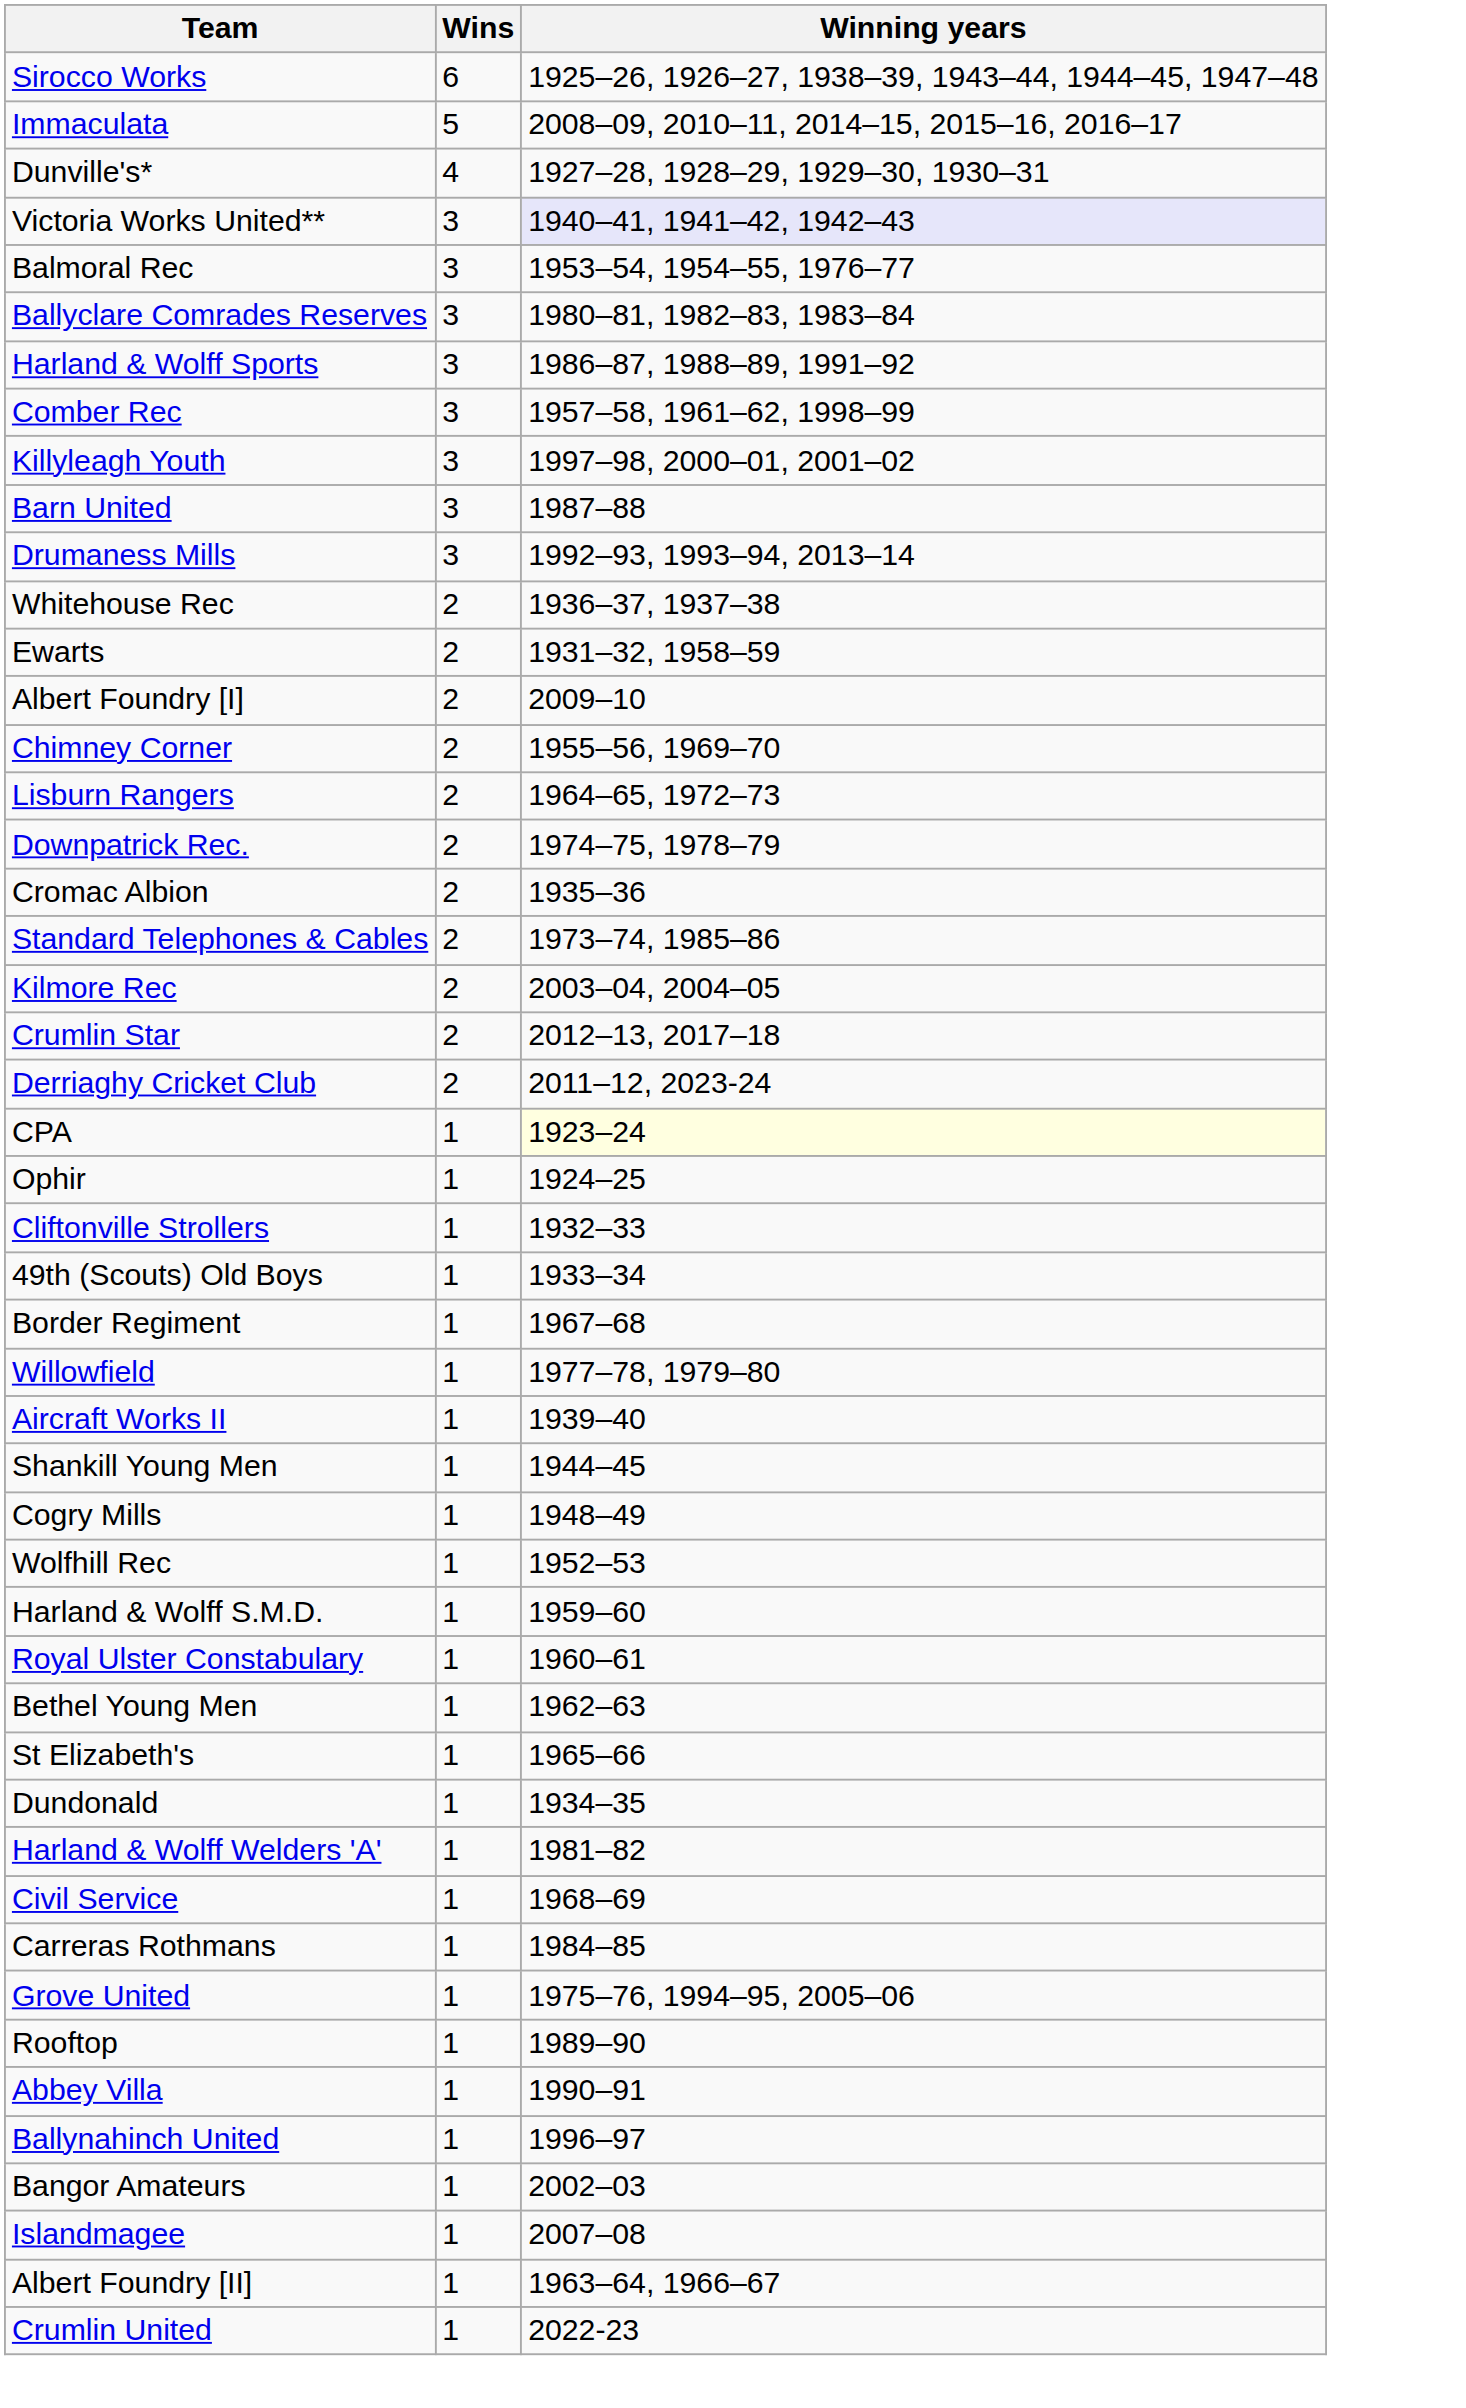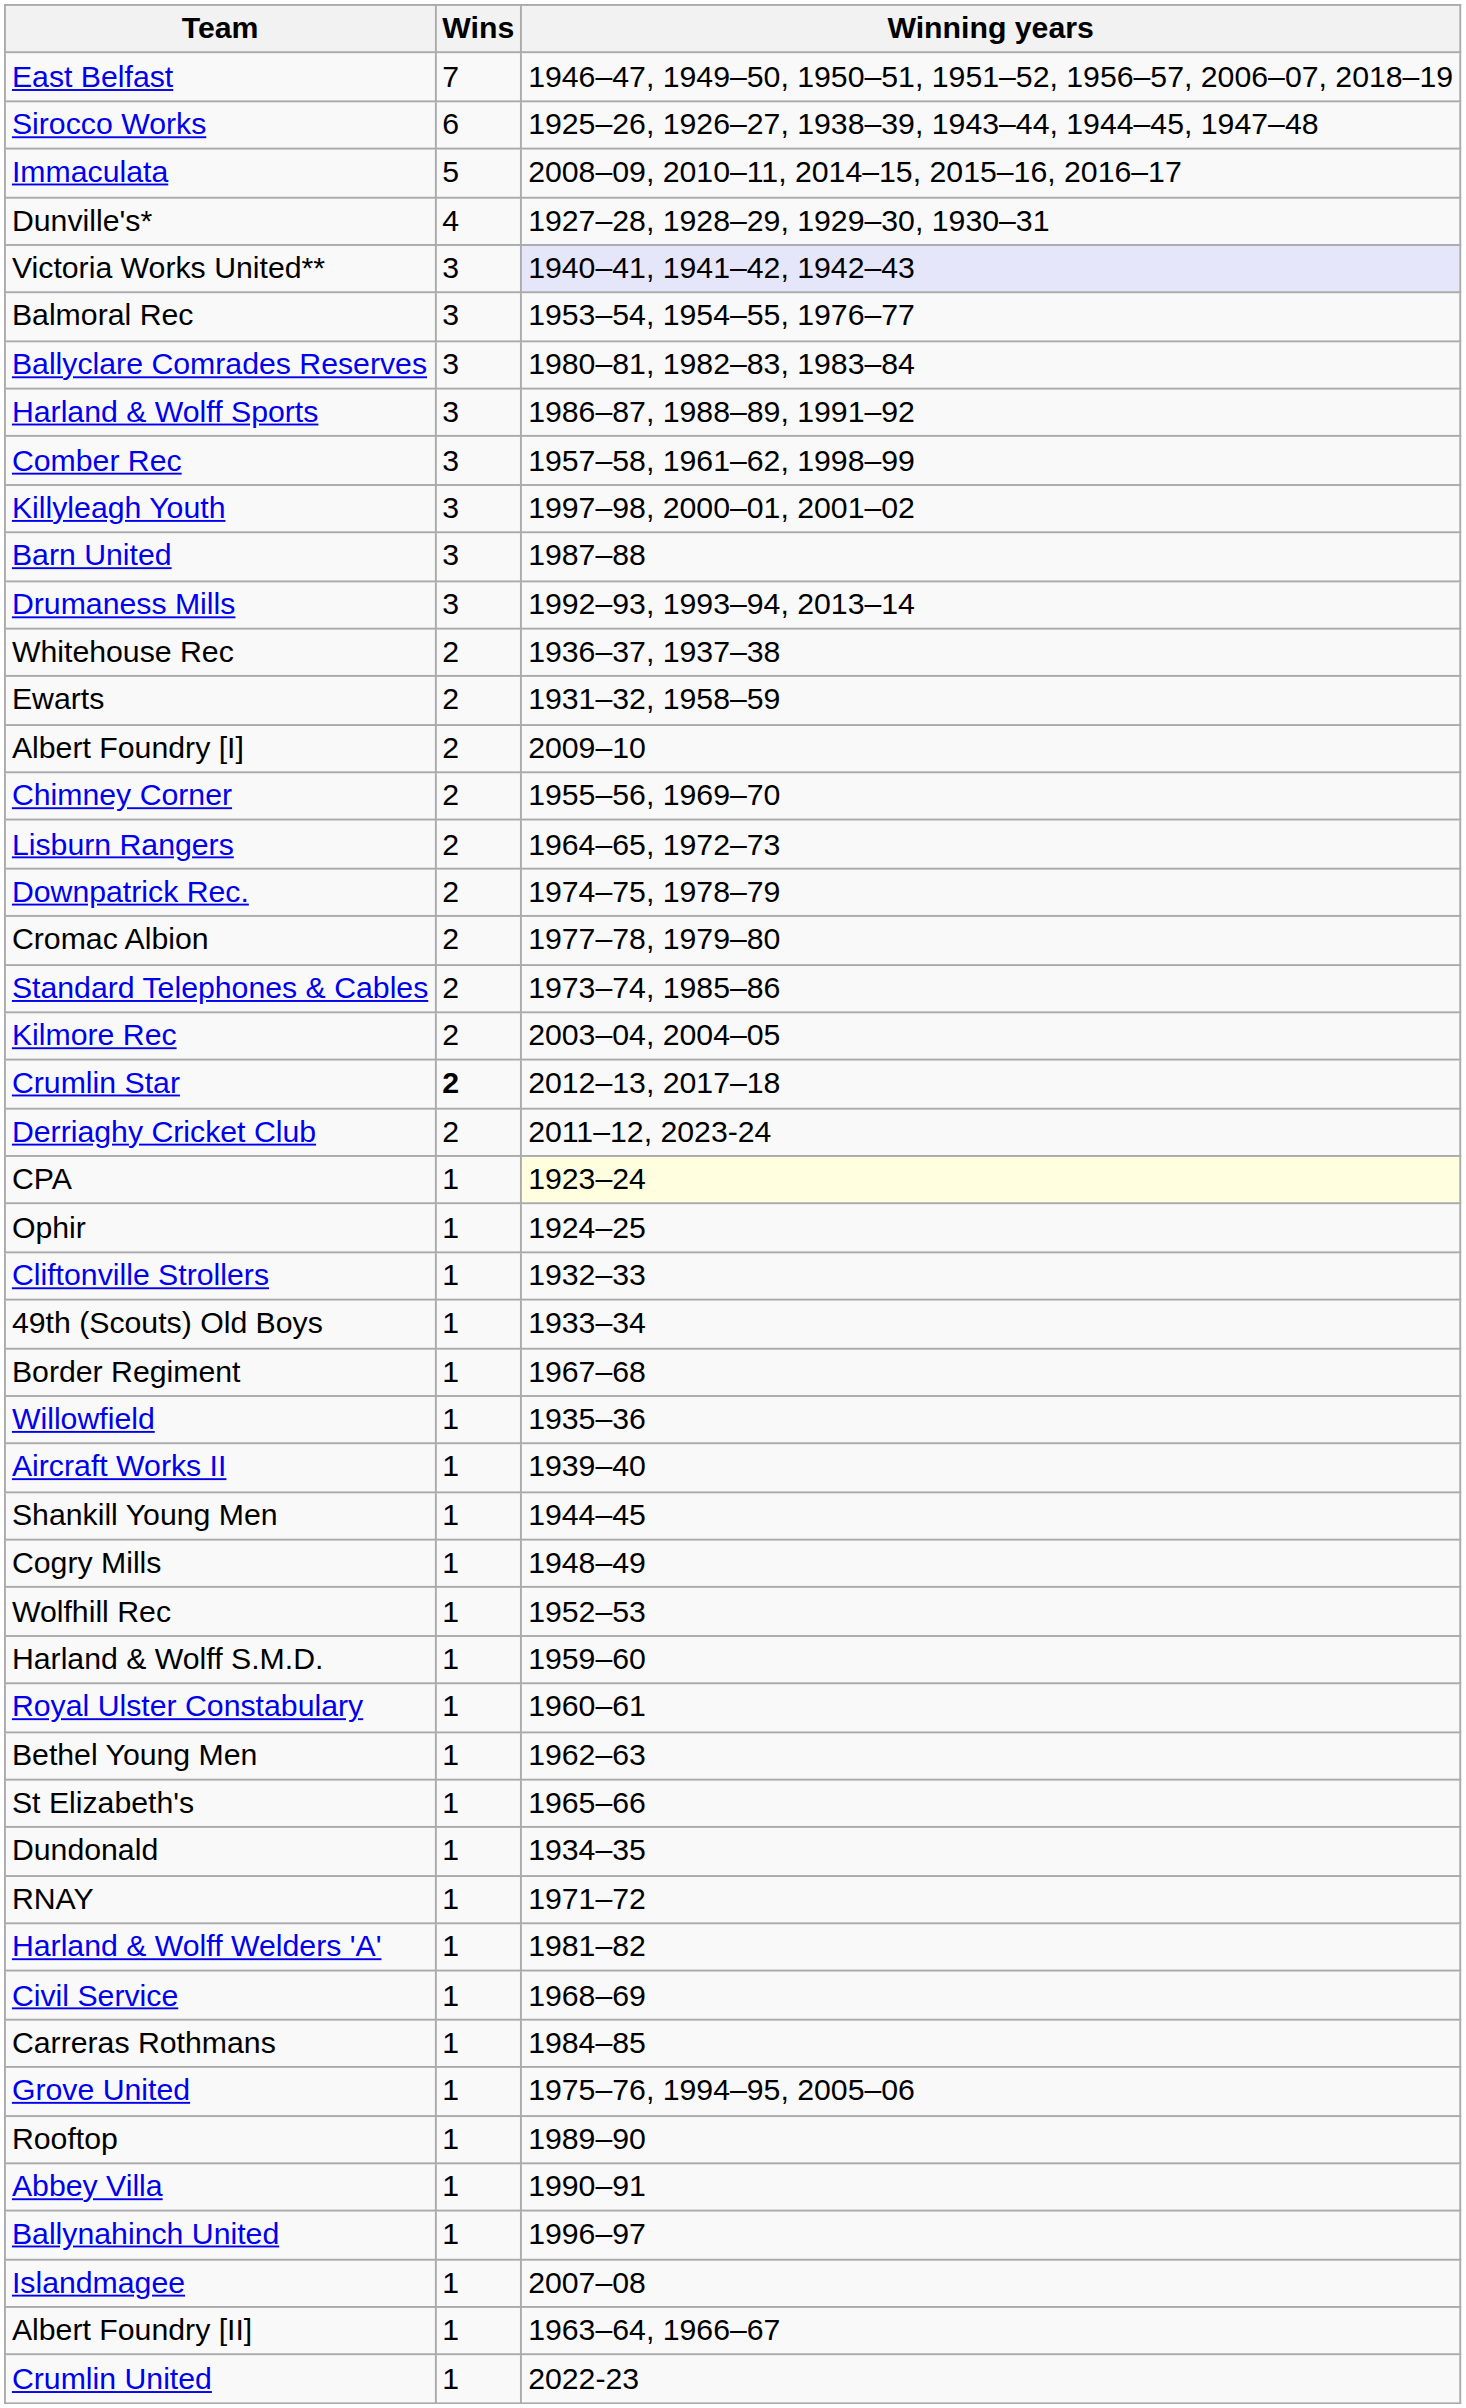 <table class="wikitable">
 <tr>
 <th>Team</th>
 <th>Wins</th>
 <th>Winning years</th>
+</tr>
+<tr>
+<td><a href='#'>East Belfast</a></td>
+<td>7</td>
+<td>1946–47, 1949–50, 1950–51, 1951–52, 1956–57, 2006–07, 2018–19</td>
 </tr>
 <tr>
 <td><a href='#'>Sirocco Works</a></td>
 <td>6</td>
 <td>1925–26, 1926–27, 1938–39, 1943–44, 1944–45, 1947–48</td>
 </tr>
 <tr>
 <td><a href='#'>Immaculata</a></td>
 <td>5</td>
 <td>2008–09, 2010–11, 2014–15, 2015–16, 2016–17</td>
 </tr>
 <tr>
 <td>Dunville's*</td>
 <td>4</td>
 <td>1927–28, 1928–29, 1929–30, 1930–31</td>
 </tr>
 <tr>
 <td>Victoria Works United**</td>
 <td>3</td>
 <td style="background: lavender;">1940–41, 1941–42, 1942–43</td>
 </tr>
 <tr>
 <td>Balmoral Rec</td>
 <td>3</td>
 <td>1953–54, 1954–55, 1976–77</td>
 </tr>
 <tr>
 <td><a href='#'>Ballyclare Comrades Reserves</a></td>
 <td>3</td>
 <td>1980–81, 1982–83, 1983–84</td>
 </tr>
 <tr>
 <td><a href='#'>Harland & Wolff Sports</a></td>
 <td>3</td>
 <td>1986–87, 1988–89, 1991–92</td>
 </tr>
 <tr>
 <td><a href='#'>Comber Rec</a></td>
 <td>3</td>
 <td>1957–58, 1961–62, 1998–99</td>
 </tr>
 <tr>
 <td><a href='#'>Killyleagh Youth</a></td>
 <td>3</td>
 <td>1997–98, 2000–01, 2001–02</td>
 </tr>
 <tr>
 <td><a href='#'>Barn United</a></td>
 <td>3</td>
 <td>1987–88</td>
 </tr>
 <tr>
 <td><a href='#'>Drumaness Mills</a></td>
 <td>3</td>
 <td>1992–93, 1993–94, 2013–14</td>
 </tr>
 <tr>
 <td>Whitehouse Rec</td>
 <td>2</td>
 <td>1936–37, 1937–38</td>
 </tr>
 <tr>
 <td>Ewarts</td>
 <td>2</td>
 <td>1931–32, 1958–59</td>
 </tr>
 <tr>
 <td>Albert Foundry [I]</td>
 <td>2</td>
 <td>2009–10</td>
 </tr>
 <tr>
 <td><a href='#'>Chimney Corner</a></td>
 <td>2</td>
 <td>1955–56, 1969–70</td>
 </tr>
 <tr>
 <td><a href='#'>Lisburn Rangers</a></td>
 <td>2</td>
 <td>1964–65, 1972–73</td>
 </tr>
 <tr>
 <td><a href='#'>Downpatrick Rec.</a></td>
 <td>2</td>
 <td>1974–75, 1978–79</td>
 </tr>
 <tr>
 <td>Cromac Albion</td>
 <td>2</td>
-<td>1935–36</td>
+<td>1977–78, 1979–80</td>
 </tr>
 <tr>
 <td><a href='#'>Standard Telephones & Cables</a></td>
 <td>2</td>
 <td>1973–74, 1985–86</td>
 </tr>
 <tr>
 <td><a href='#'>Kilmore Rec</a></td>
 <td>2</td>
 <td>2003–04, 2004–05</td>
 </tr>
 <tr>
 <td><a href='#'>Crumlin Star</a></td>
-<td>2</td>
+<td><strong>2</strong></td>
 <td>2012–13, 2017–18</td>
 </tr>
 <tr>
 <td><a href='#'>Derriaghy Cricket Club</a></td>
 <td>2</td>
 <td>2011–12, 2023-24</td>
 </tr>
 <tr>
 <td>CPA</td>
 <td>1</td>
 <td style="background: lightyellow;">1923–24</td>
 </tr>
 <tr>
 <td>Ophir</td>
 <td>1</td>
 <td>1924–25</td>
 </tr>
 <tr>
 <td><a href='#'>Cliftonville Strollers</a></td>
 <td>1</td>
 <td>1932–33</td>
 </tr>
 <tr>
 <td>49th (Scouts) Old Boys</td>
 <td>1</td>
 <td>1933–34</td>
 </tr>
 <tr>
 <td>Border Regiment</td>
 <td>1</td>
 <td>1967–68</td>
 </tr>
 <tr>
 <td><a href='#'>Willowfield</a></td>
 <td>1</td>
-<td>1977–78, 1979–80</td>
+<td>1935–36</td>
 </tr>
 <tr>
 <td><a href='#'>Aircraft Works II</a></td>
 <td>1</td>
 <td>1939–40</td>
 </tr>
 <tr>
 <td>Shankill Young Men</td>
 <td>1</td>
 <td>1944–45</td>
 </tr>
 <tr>
 <td>Cogry Mills</td>
 <td>1</td>
 <td>1948–49</td>
 </tr>
 <tr>
 <td>Wolfhill Rec</td>
 <td>1</td>
 <td>1952–53</td>
 </tr>
 <tr>
 <td>Harland & Wolff S.M.D.</td>
 <td>1</td>
 <td>1959–60</td>
 </tr>
 <tr>
 <td><a href='#'>Royal Ulster Constabulary</a></td>
 <td>1</td>
 <td>1960–61</td>
 </tr>
 <tr>
 <td>Bethel Young Men</td>
 <td>1</td>
 <td>1962–63</td>
 </tr>
 <tr>
 <td>St Elizabeth's</td>
 <td>1</td>
 <td>1965–66</td>
 </tr>
 <tr>
 <td>Dundonald</td>
 <td>1</td>
 <td>1934–35</td>
 </tr>
 <tr>
+<td>RNAY</td>
+<td>1</td>
+<td>1971–72</td>
+</tr>
+<tr>
 <td><a href='#'>Harland & Wolff Welders 'A'</a></td>
 <td>1</td>
 <td>1981–82</td>
 </tr>
 <tr>
 <td><a href='#'>Civil Service</a></td>
 <td>1</td>
 <td>1968–69</td>
 </tr>
 <tr>
 <td>Carreras Rothmans</td>
 <td>1</td>
 <td>1984–85</td>
 </tr>
 <tr>
 <td><a href='#'>Grove United</a></td>
 <td>1</td>
 <td>1975–76, 1994–95, 2005–06</td>
 </tr>
 <tr>
 <td>Rooftop</td>
 <td>1</td>
 <td>1989–90</td>
 </tr>
 <tr>
 <td><a href='#'>Abbey Villa</a></td>
 <td>1</td>
 <td>1990–91</td>
 </tr>
 <tr>
 <td><a href='#'>Ballynahinch United</a></td>
 <td>1</td>
 <td>1996–97</td>
 </tr>
 <tr>
-<td>Bangor Amateurs</td>
-<td>1</td>
-<td>2002–03</td>
-</tr>
-<tr>
 <td><a href='#'>Islandmagee</a></td>
 <td>1</td>
 <td>2007–08</td>
 </tr>
 <tr>
 <td>Albert Foundry [II]</td>
 <td>1</td>
 <td>1963–64, 1966–67</td>
 </tr>
 <tr>
 <td><a href='#'>Crumlin United</a></td>
 <td>1</td>
 <td>2022-23</td>
 </tr>
 </table>
